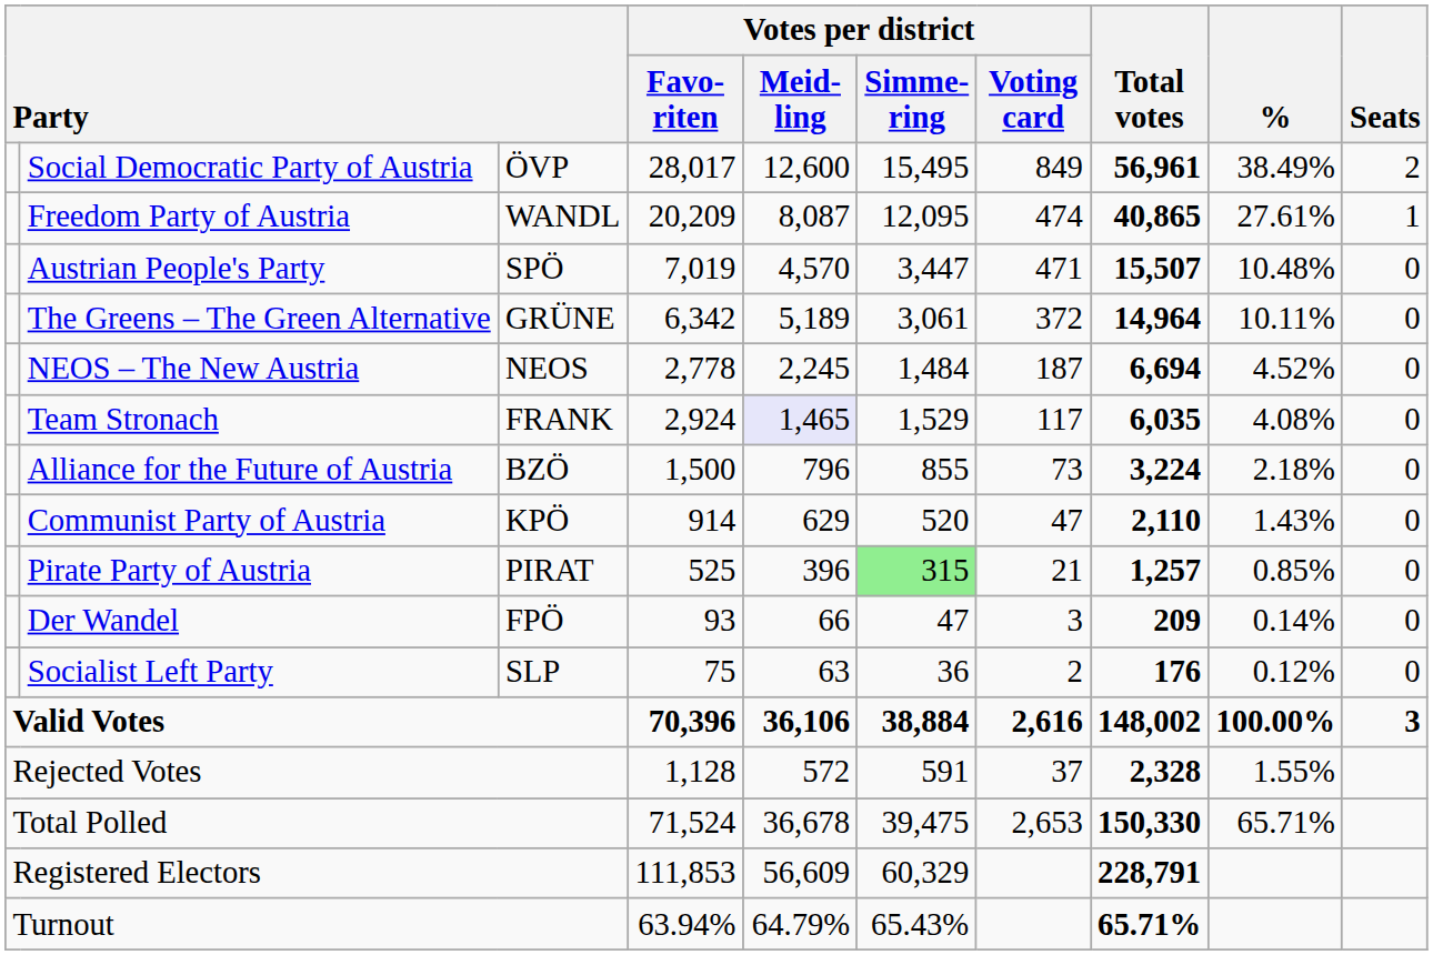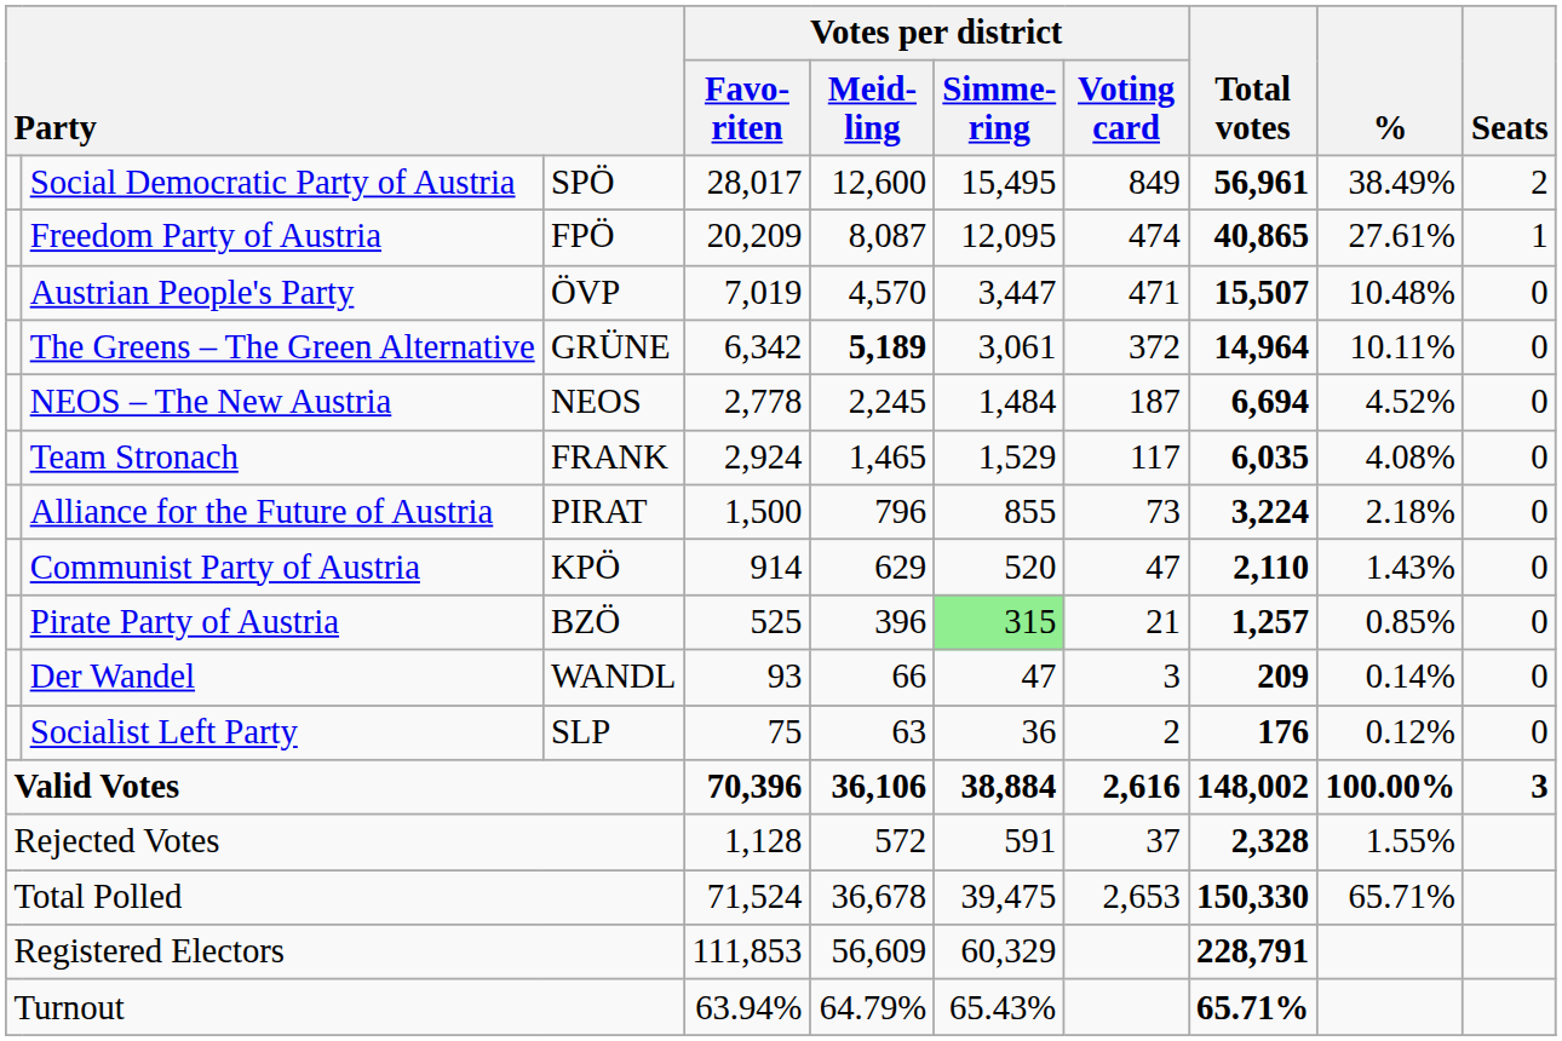 <table class="wikitable" border="1" style="text-align:right;">
 <tr>
 <th style="text-align:left;" valign=bottom rowspan=2 colspan=3>Party</th>
 <th colspan=4>Votes per district</th>
 <th align=center valign=bottom rowspan=2 width="50">Total<br>votes</th>
 <th align=center valign=bottom rowspan=2 width="50">%</th>
 <th align=center valign=bottom rowspan=2>Seats</th>
 </tr>
 <tr>
 <th align=center valign=bottom width="50"><a href='#'>Favo-<br>riten</a></th>
 <th align=center valign=bottom width="50"><a href='#'>Meid-<br>ling</a></th>
 <th align=center valign=bottom width="50"><a href='#'>Simme-<br>ring</a></th>
 <th align=center valign=bottom width="50"><a href='#'>Voting<br>card</a></th>
 </tr>
 <tr>
 <td></td>
 <td align=left><a href='#'>Social Democratic Party of Austria</a></td>
-<td align=left>ÖVP</td>
+<td align=left>SPÖ</td>
 <td>28,017</td>
 <td>12,600</td>
 <td>15,495</td>
 <td>849</td>
 <td><strong>56,961</strong></td>
 <td>38.49%</td>
 <td>2</td>
 </tr>
 <tr>
 <td></td>
 <td align=left><a href='#'>Freedom Party of Austria</a></td>
-<td align=left>WANDL</td>
+<td align=left>FPÖ</td>
 <td>20,209</td>
 <td>8,087</td>
 <td>12,095</td>
 <td>474</td>
 <td><strong>40,865</strong></td>
 <td>27.61%</td>
 <td>1</td>
 </tr>
 <tr>
 <td></td>
 <td align=left><a href='#'>Austrian People's Party</a></td>
-<td align=left>SPÖ</td>
+<td align=left>ÖVP</td>
 <td>7,019</td>
 <td>4,570</td>
 <td>3,447</td>
 <td>471</td>
 <td><strong>15,507</strong></td>
 <td>10.48%</td>
 <td>0</td>
 </tr>
 <tr>
 <td></td>
 <td align=left style="white-space: nowrap;"><a href='#'>The Greens – The Green Alternative</a></td>
 <td align=left>GRÜNE</td>
 <td>6,342</td>
-<td>5,189</td>
+<td><strong>5,189</strong></td>
 <td>3,061</td>
 <td>372</td>
 <td><strong>14,964</strong></td>
 <td>10.11%</td>
 <td>0</td>
 </tr>
 <tr>
 <td></td>
 <td align=left><a href='#'>NEOS – The New Austria</a></td>
 <td align=left>NEOS</td>
 <td>2,778</td>
 <td>2,245</td>
 <td>1,484</td>
 <td>187</td>
 <td><strong>6,694</strong></td>
 <td>4.52%</td>
 <td>0</td>
 </tr>
 <tr>
 <td></td>
 <td align=left><a href='#'>Team Stronach</a></td>
 <td align=left>FRANK</td>
 <td>2,924</td>
-<td style="background: lavender;">1,465</td>
+<td>1,465</td>
 <td>1,529</td>
 <td>117</td>
 <td><strong>6,035</strong></td>
 <td>4.08%</td>
 <td>0</td>
 </tr>
 <tr>
 <td></td>
 <td align=left><a href='#'>Alliance for the Future of Austria</a></td>
-<td align=left>BZÖ</td>
+<td align=left>PIRAT</td>
 <td>1,500</td>
 <td>796</td>
 <td>855</td>
 <td>73</td>
 <td><strong>3,224</strong></td>
 <td>2.18%</td>
 <td>0</td>
 </tr>
 <tr>
 <td></td>
 <td align=left><a href='#'>Communist Party of Austria</a></td>
 <td align=left>KPÖ</td>
 <td>914</td>
 <td>629</td>
 <td>520</td>
 <td>47</td>
 <td><strong>2,110</strong></td>
 <td>1.43%</td>
 <td>0</td>
 </tr>
 <tr>
 <td></td>
 <td align=left><a href='#'>Pirate Party of Austria</a></td>
-<td align=left>PIRAT</td>
+<td align=left>BZÖ</td>
 <td>525</td>
 <td>396</td>
 <td style="background: lightgreen;">315</td>
 <td>21</td>
 <td><strong>1,257</strong></td>
 <td>0.85%</td>
 <td>0</td>
 </tr>
 <tr>
 <td></td>
 <td align=left><a href='#'>Der Wandel</a></td>
-<td align=left>FPÖ</td>
+<td align=left>WANDL</td>
 <td>93</td>
 <td>66</td>
 <td>47</td>
 <td>3</td>
 <td><strong>209</strong></td>
 <td>0.14%</td>
 <td>0</td>
 </tr>
 <tr>
 <td></td>
 <td align=left><a href='#'>Socialist Left Party</a></td>
 <td align=left>SLP</td>
 <td>75</td>
 <td>63</td>
 <td>36</td>
 <td>2</td>
 <td><strong>176</strong></td>
 <td>0.12%</td>
 <td>0</td>
 </tr>
 <tr style="font-weight:bold">
 <td align=left colspan=3>Valid Votes</td>
 <td>70,396</td>
 <td>36,106</td>
 <td>38,884</td>
 <td>2,616</td>
 <td>148,002</td>
 <td>100.00%</td>
 <td>3</td>
 </tr>
 <tr>
 <td align=left colspan=3>Rejected Votes</td>
 <td>1,128</td>
 <td>572</td>
 <td>591</td>
 <td>37</td>
 <td><strong>2,328</strong></td>
 <td>1.55%</td>
 <td></td>
 </tr>
 <tr>
 <td align=left colspan=3>Total Polled</td>
 <td>71,524</td>
 <td>36,678</td>
 <td>39,475</td>
 <td>2,653</td>
 <td><strong>150,330</strong></td>
 <td>65.71%</td>
 <td></td>
 </tr>
 <tr>
 <td align=left colspan=3>Registered Electors</td>
 <td>111,853</td>
 <td>56,609</td>
 <td>60,329</td>
 <td></td>
 <td><strong>228,791</strong></td>
 <td></td>
 <td></td>
 </tr>
 <tr>
 <td align=left colspan=3>Turnout</td>
 <td>63.94%</td>
 <td>64.79%</td>
 <td>65.43%</td>
 <td></td>
 <td><strong>65.71%</strong></td>
 <td></td>
 <td></td>
 </tr>
 </table>
